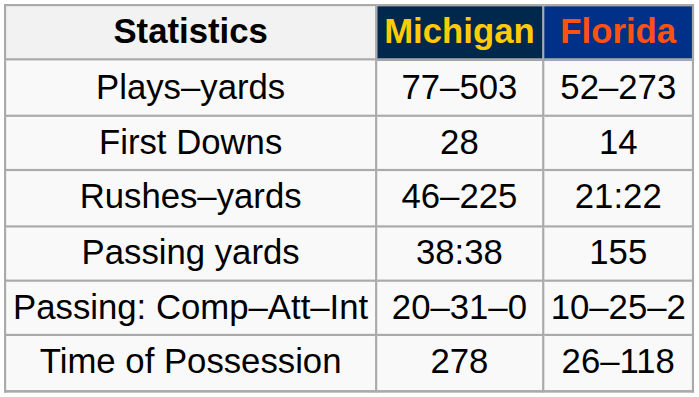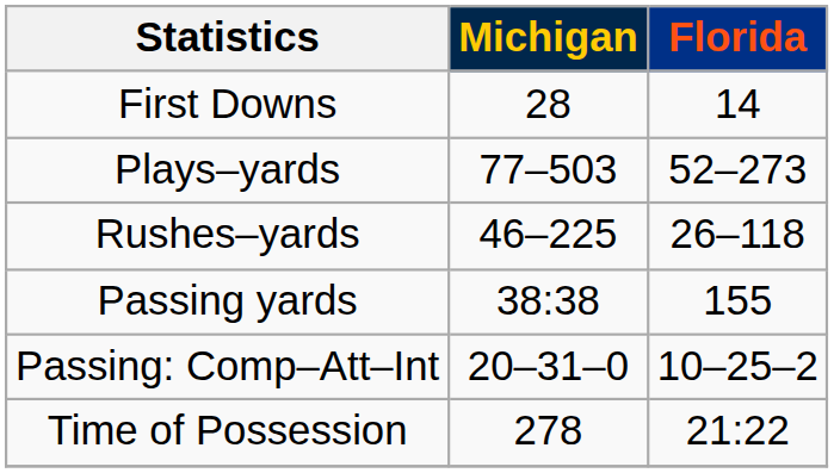 <table class="wikitable" style="text-align: center;">
 <tr>
 <th>Statistics</th>
 <th style="background:#00274c; color:#ffcb05">Michigan</th>
 <th style="background:#003087; color:#ff5113">Florida</th>
 </tr>
 <tr>
+<td>First Downs</td>
+<td>28</td>
+<td>14</td>
+</tr>
+<tr>
 <td>Plays–yards</td>
 <td>77–503</td>
 <td>52–273</td>
 </tr>
 <tr>
-<td>First Downs</td>
-<td>28</td>
-<td>14</td>
-</tr>
-<tr>
 <td>Rushes–yards</td>
 <td>46–225</td>
-<td>21:22</td>
+<td>26–118</td>
 </tr>
 <tr>
 <td>Passing yards</td>
 <td>38:38</td>
 <td>155</td>
 </tr>
 <tr>
 <td>Passing: Comp–Att–Int</td>
 <td>20–31–0</td>
 <td>10–25–2</td>
 </tr>
 <tr>
 <td>Time of Possession</td>
 <td>278</td>
-<td>26–118</td>
+<td>21:22</td>
 </tr>
 <tr>
 </tr>
 </table>
